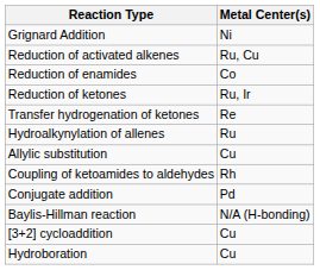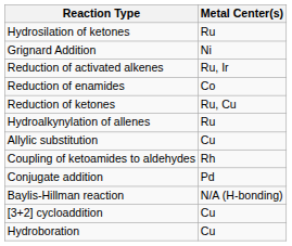 <table class="wikitable">
 <tr>
 <th>Reaction Type</th>
 <th>Metal Center(s)</th>
+</tr>
+<tr>
+<td>Hydrosilation of ketones</td>
+<td>Ru</td>
 </tr>
 <tr>
 <td>Grignard Addition</td>
 <td>Ni</td>
 </tr>
 <tr>
 <td>Reduction of activated alkenes</td>
-<td>Ru, Cu</td>
+<td>Ru, Ir</td>
 </tr>
 <tr>
 <td>Reduction of enamides</td>
 <td>Co</td>
 </tr>
 <tr>
 <td>Reduction of ketones</td>
-<td>Ru, Ir</td>
-</tr>
-<tr>
-<td>Transfer hydrogenation of ketones</td>
-<td>Re</td>
+<td>Ru, Cu</td>
 </tr>
 <tr>
 <td>Hydroalkynylation of allenes</td>
 <td>Ru</td>
 </tr>
 <tr>
 <td>Allylic substitution</td>
 <td>Cu</td>
 </tr>
 <tr>
 <td>Coupling of ketoamides to aldehydes</td>
 <td>Rh</td>
 </tr>
 <tr>
 <td>Conjugate addition</td>
 <td>Pd</td>
 </tr>
 <tr>
 <td>Baylis-Hillman reaction</td>
 <td>N/A (H-bonding)</td>
 </tr>
 <tr>
 <td>[3+2] cycloaddition</td>
 <td>Cu</td>
 </tr>
 <tr>
 <td>Hydroboration</td>
 <td>Cu</td>
 </tr>
 </table>
